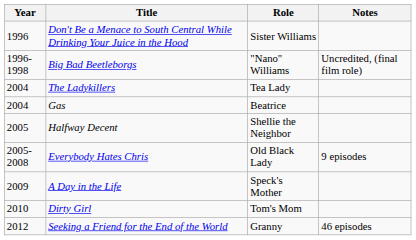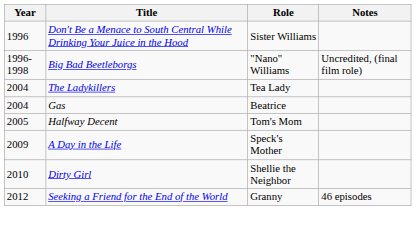 <table class="wikitable">
 <tr>
 <th>Year</th>
 <th>Title</th>
 <th>Role</th>
 <th>Notes</th>
 </tr>
 <tr>
 <td>1996</td>
 <td><em><a href='#'>Don't Be a Menace to South Central While Drinking Your Juice in the Hood</a></em></td>
 <td>Sister Williams</td>
 <td></td>
 </tr>
 <tr>
 <td>1996-1998</td>
 <td><em><a href='#'>Big Bad Beetleborgs</a></em></td>
 <td>"Nano" Williams</td>
 <td>Uncredited, (final film role)</td>
 </tr>
 <tr>
 <td>2004</td>
 <td><em><a href='#'>The Ladykillers</a></em></td>
 <td>Tea Lady</td>
 <td></td>
 </tr>
 <tr>
 <td>2004</td>
 <td><em>Gas</em></td>
 <td>Beatrice</td>
 <td></td>
 </tr>
 <tr>
 <td>2005</td>
 <td><em>Halfway Decent</em></td>
-<td>Shellie the Neighbor</td>
+<td>Tom's Mom</td>
 <td></td>
-</tr>
-<tr>
-<td>2005-2008</td>
-<td><em><a href='#'>Everybody Hates Chris</a></em></td>
-<td>Old Black Lady</td>
-<td>9 episodes</td>
 </tr>
 <tr>
 <td>2009</td>
 <td><em><a href='#'>A Day in the Life</a></em></td>
 <td>Speck's Mother</td>
 <td></td>
 </tr>
 <tr>
 <td>2010</td>
 <td><em><a href='#'>Dirty Girl</a></em></td>
-<td>Tom's Mom</td>
+<td>Shellie the Neighbor</td>
 <td></td>
 </tr>
 <tr>
 <td>2012</td>
 <td><em><a href='#'>Seeking a Friend for the End of the World</a></em></td>
 <td>Granny</td>
 <td>46 episodes</td>
 </tr>
 </table>
